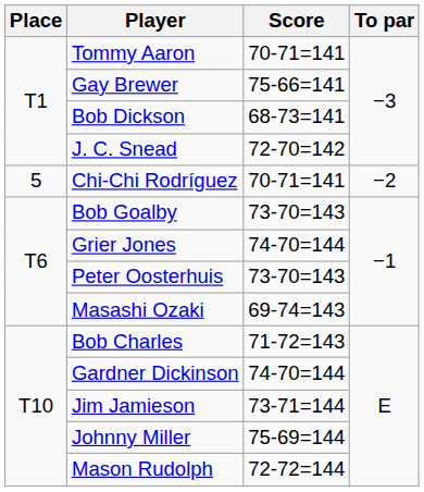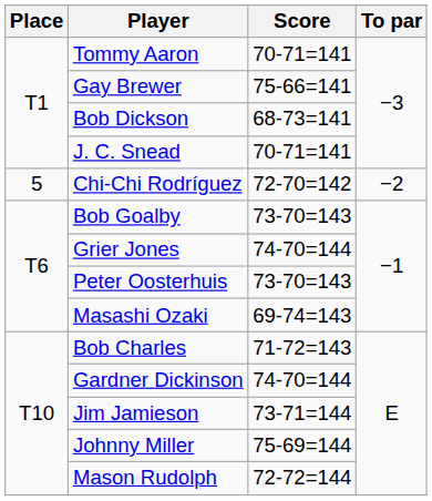 <table class="wikitable">
 <tr>
 <th>Place</th>
 <th>Player</th>
 <th>Score</th>
 <th>To par</th>
 </tr>
 <tr>
 <td rowspan=4 align="center">T1</td>
 <td> <a href='#'>Tommy Aaron</a></td>
 <td>70-71=141</td>
 <td rowspan=4 align="center">−3</td>
 </tr>
 <tr>
 <td> <a href='#'>Gay Brewer</a></td>
 <td>75-66=141</td>
 </tr>
 <tr>
 <td> <a href='#'>Bob Dickson</a></td>
 <td>68-73=141</td>
 </tr>
 <tr>
 <td> <a href='#'>J. C. Snead</a></td>
-<td>72-70=142</td>
+<td>70-71=141</td>
 </tr>
 <tr>
 <td align="center">5</td>
 <td> <a href='#'>Chi-Chi Rodríguez</a></td>
-<td>70-71=141</td>
+<td>72-70=142</td>
 <td align="center">−2</td>
 </tr>
 <tr>
 <td rowspan=4 align="center">T6</td>
 <td> <a href='#'>Bob Goalby</a></td>
 <td>73-70=143</td>
 <td rowspan=4 align="center">−1</td>
 </tr>
 <tr>
 <td> <a href='#'>Grier Jones</a></td>
 <td>74-70=144</td>
 </tr>
 <tr>
 <td> <a href='#'>Peter Oosterhuis</a></td>
 <td>73-70=143</td>
 </tr>
 <tr>
 <td> <a href='#'>Masashi Ozaki</a></td>
 <td>69-74=143</td>
 </tr>
 <tr>
 <td rowspan=5 align="center">T10</td>
 <td> <a href='#'>Bob Charles</a></td>
 <td>71-72=143</td>
 <td rowspan=5 align="center">E</td>
 </tr>
 <tr>
 <td> <a href='#'>Gardner Dickinson</a></td>
 <td>74-70=144</td>
 </tr>
 <tr>
 <td> <a href='#'>Jim Jamieson</a></td>
 <td>73-71=144</td>
 </tr>
 <tr>
 <td> <a href='#'>Johnny Miller</a></td>
 <td>75-69=144</td>
 </tr>
 <tr>
 <td> <a href='#'>Mason Rudolph</a></td>
 <td>72-72=144</td>
 </tr>
 </table>
